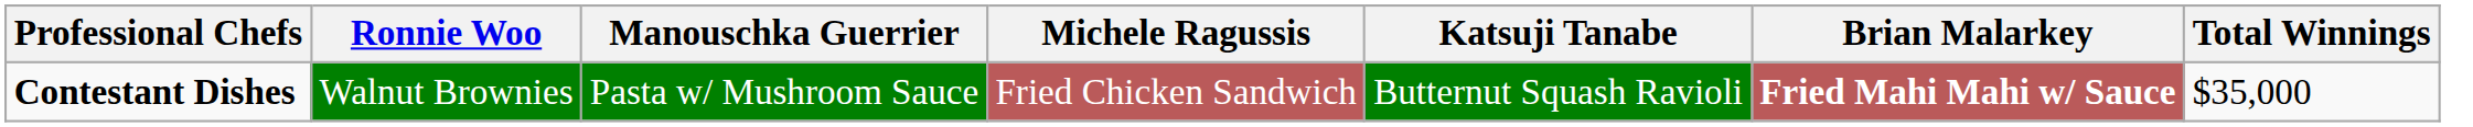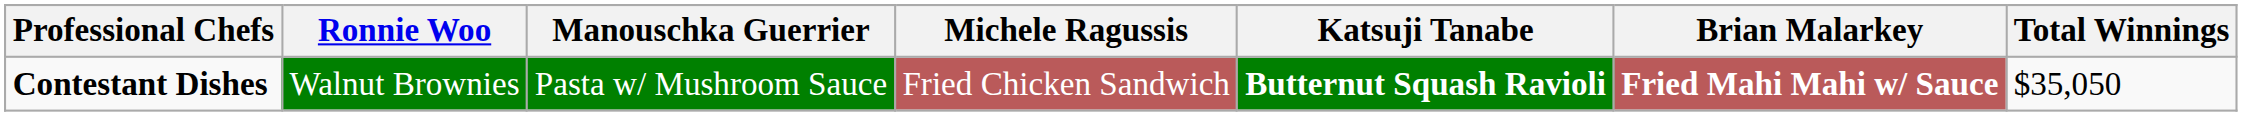 <table class="wikitable">
 <tr>
 <th>Professional Chefs</th>
 <th><a href='#'>Ronnie Woo</a></th>
 <th>Manouschka Guerrier</th>
 <th>Michele Ragussis</th>
 <th>Katsuji Tanabe</th>
 <th>Brian Malarkey</th>
 <th>Total Winnings</th>
 </tr>
 <tr>
 <td><strong>Contestant Dishes</strong></td>
 <td style="background: green; color: white">Walnut Brownies</td>
 <td style="background: green; color: white">Pasta w/ Mushroom Sauce</td>
 <td style="background: #BA5A5A; color: white">Fried Chicken Sandwich</td>
-<td style= "background:green; color: white">Butternut Squash Ravioli</td>
+<td style= "background:green; color: white"><strong>Butternut Squash Ravioli</strong></td>
 <td style="background: #BA5A5A; color: white"><strong>Fried Mahi Mahi w/ Sauce</strong></td>
-<td>$35,000</td>
+<td>$35,050</td>
 </tr>
 </table>
